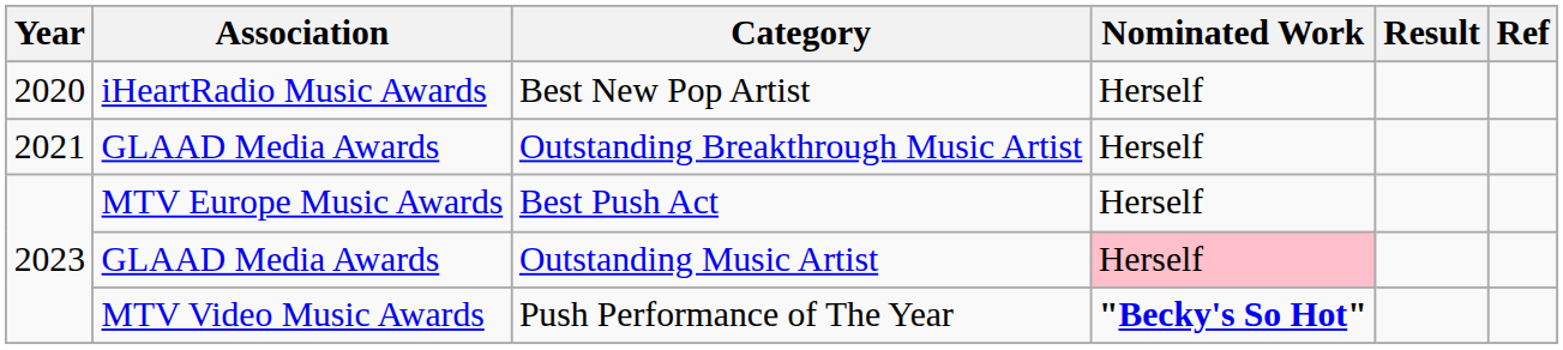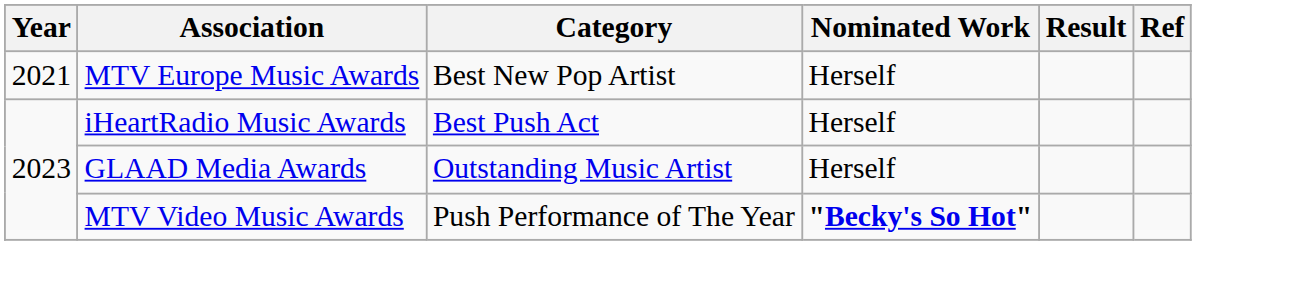 <table class="wikitable">
 <tr>
 <th>Year</th>
 <th>Association</th>
 <th>Category</th>
 <th>Nominated Work</th>
 <th>Result</th>
 <th>Ref</th>
 </tr>
 <tr>
-<td>2020</td>
-<td><a href='#'>iHeartRadio Music Awards</a></td>
+<td>2021</td>
+<td><a href='#'>MTV Europe Music Awards</a></td>
 <td>Best New Pop Artist</td>
 <td>Herself</td>
 <td></td>
 <td></td>
 </tr>
 <tr>
-<td>2021</td>
-<td><a href='#'>GLAAD Media Awards</a></td>
-<td><a href='#'>Outstanding Breakthrough Music Artist</a></td>
-<td>Herself</td>
-<td></td>
-<td></td>
-</tr>
-<tr>
 <td rowspan=3>2023</td>
-<td><a href='#'>MTV Europe Music Awards</a></td>
+<td><a href='#'>iHeartRadio Music Awards</a></td>
 <td><a href='#'>Best Push Act</a></td>
 <td>Herself</td>
 <td></td>
 <td></td>
 </tr>
 <tr>
 <td><a href='#'>GLAAD Media Awards</a></td>
 <td><a href='#'>Outstanding Music Artist</a></td>
-<td style="background: pink;">Herself</td>
+<td>Herself</td>
 <td></td>
 <td></td>
 </tr>
 <tr>
 <td><a href='#'>MTV Video Music Awards</a></td>
 <td>Push Performance of The Year</td>
 <td><strong>"<a href='#'>Becky's So Hot</a>"</strong></td>
 <td></td>
 <td></td>
 </tr>
 </table>
